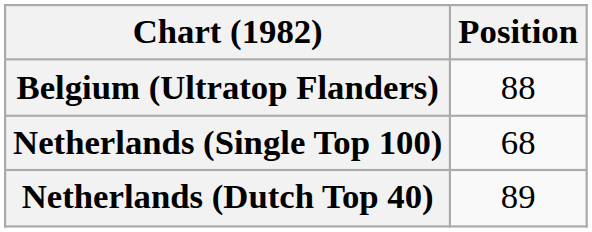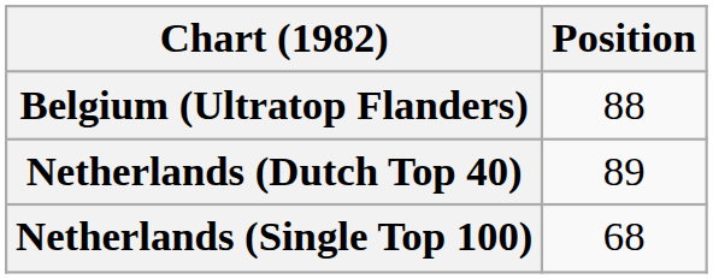 <table class="wikitable sortable plainrowheaders">
 <tr>
 <th>Chart (1982)</th>
 <th>Position</th>
 </tr>
 <tr>
 <th scope="row">Belgium (Ultratop Flanders)</th>
 <td style="text-align:center;">88</td>
 </tr>
 <tr>
+<th scope="row">Netherlands (Dutch Top 40)</th>
+<td style="text-align:center;">89</td>
+</tr>
+<tr>
 <th scope="row">Netherlands (Single Top 100)</th>
 <td style="text-align:center;">68</td>
 </tr>
-<tr>
-<th scope="row">Netherlands (Dutch Top 40)</th>
-<td style="text-align:center;">89</td>
-</tr>
 </table>
